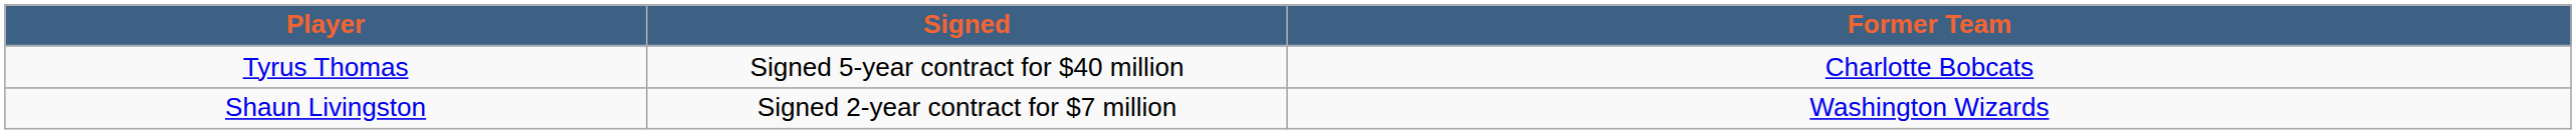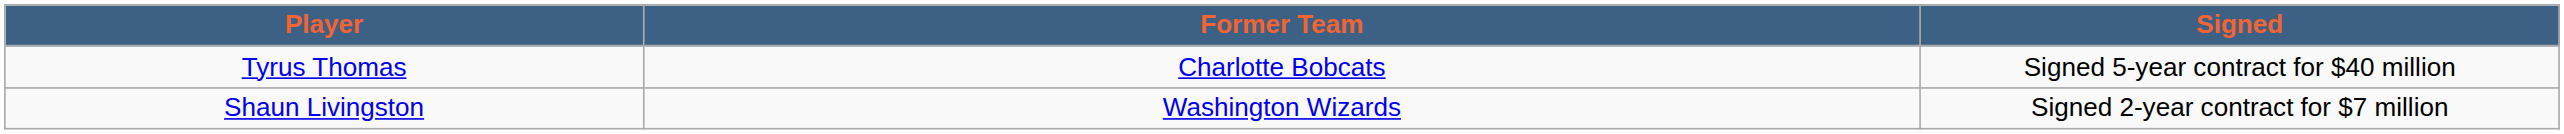 <table class="wikitable sortable sortable">
 <tr>
 <th style="background:#3D6085; color:#F26532" width="10%">Player</th>
+<th style="background:#3D6085; color:#F26532" width="20%">Former Team</th>
 <th style="background:#3D6085; color:#F26532" width="10%">Signed</th>
-<th style="background:#3D6085; color:#F26532" width="20%">Former Team</th>
 </tr>
 <tr style="text-align: center">
 <td><a href='#'>Tyrus Thomas</a></td>
+<td><a href='#'>Charlotte Bobcats</a></td>
 <td>Signed 5-year contract for $40 million</td>
-<td><a href='#'>Charlotte Bobcats</a></td>
 </tr>
 <tr style="text-align: center">
 <td><a href='#'>Shaun Livingston</a></td>
+<td><a href='#'>Washington Wizards</a></td>
 <td>Signed 2-year contract for $7 million</td>
-<td><a href='#'>Washington Wizards</a></td>
 </tr>
 </table>
